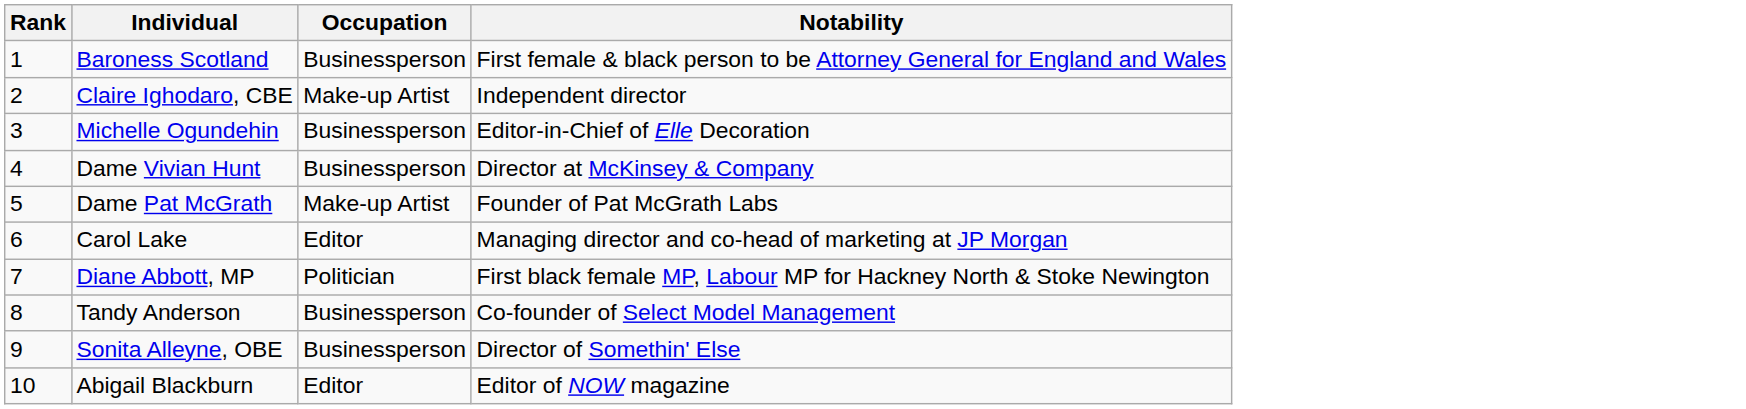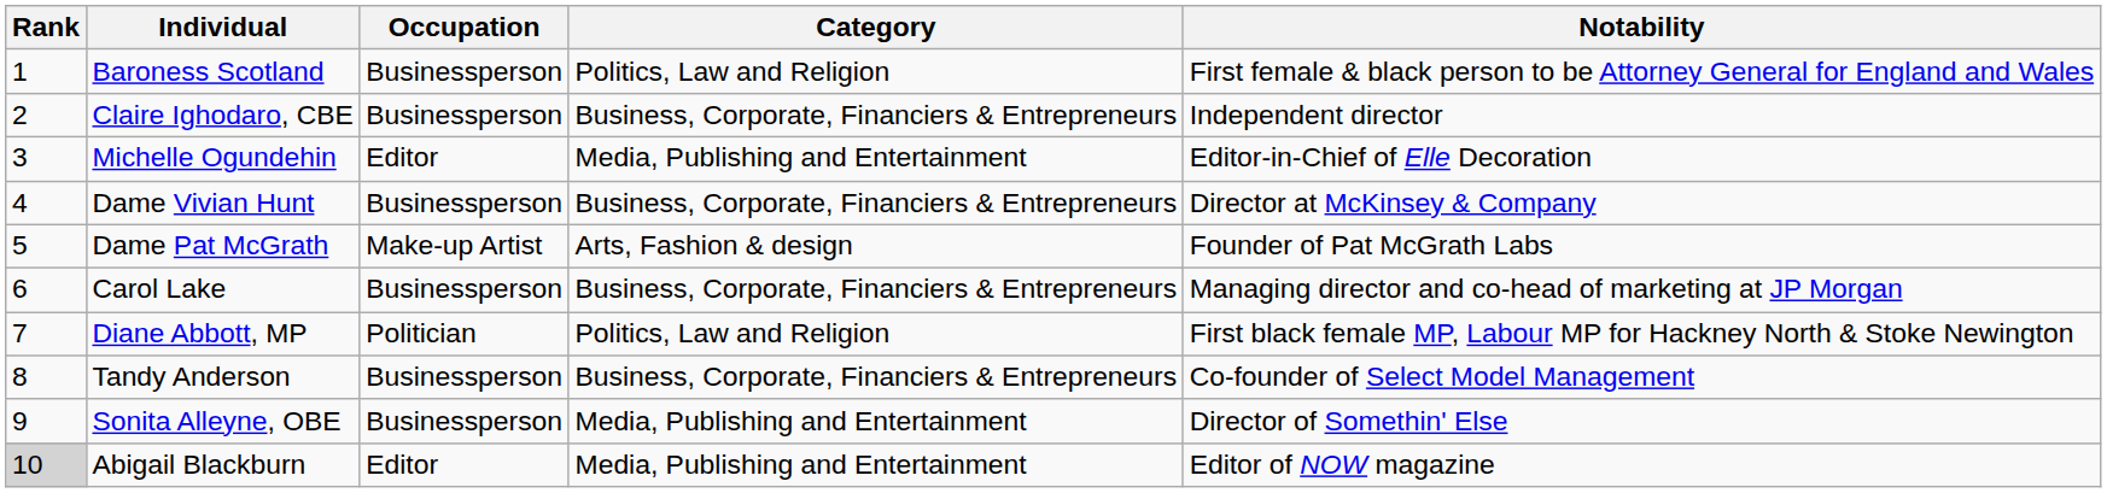 <table class="wikitable sortable">
 <tr>
 <th>Rank</th>
 <th>Individual</th>
 <th>Occupation</th>
+<th>Category</th>
 <th>Notability</th>
 </tr>
 <tr>
 <td>1</td>
 <td><a href='#'>Baroness Scotland</a></td>
 <td>Businessperson</td>
+<td>Politics, Law and Religion</td>
 <td>First female & black person to be <a href='#'>Attorney General for England and Wales</a></td>
 </tr>
 <tr>
 <td>2</td>
 <td><a href='#'>Claire Ighodaro</a>, CBE</td>
-<td>Make-up Artist</td>
+<td>Businessperson</td>
+<td>Business, Corporate, Financiers & Entrepreneurs</td>
 <td>Independent director</td>
 </tr>
 <tr>
 <td>3</td>
 <td><a href='#'>Michelle Ogundehin</a></td>
-<td>Businessperson</td>
+<td>Editor</td>
+<td>Media, Publishing and Entertainment</td>
 <td>Editor-in-Chief of <a href='#'><em>Elle</em></a> Decoration</td>
 </tr>
 <tr>
 <td>4</td>
 <td>Dame <a href='#'>Vivian Hunt</a></td>
 <td>Businessperson</td>
+<td>Business, Corporate, Financiers & Entrepreneurs</td>
 <td>Director at <a href='#'>McKinsey & Company</a></td>
 </tr>
 <tr>
 <td>5</td>
 <td>Dame <a href='#'>Pat McGrath</a></td>
 <td>Make-up Artist</td>
+<td>Arts, Fashion & design</td>
 <td>Founder of Pat McGrath Labs</td>
 </tr>
 <tr>
 <td>6</td>
 <td>Carol Lake</td>
-<td>Editor</td>
+<td>Businessperson</td>
+<td>Business, Corporate, Financiers & Entrepreneurs</td>
 <td>Managing director and co-head of marketing at <a href='#'>JP Morgan</a></td>
 </tr>
 <tr>
 <td>7</td>
 <td><a href='#'>Diane Abbott</a>, MP</td>
 <td>Politician</td>
+<td>Politics, Law and Religion</td>
 <td>First black female <a href='#'>MP</a>, <a href='#'>Labour</a> MP for Hackney North & Stoke Newington</td>
 </tr>
 <tr>
 <td>8</td>
 <td>Tandy Anderson</td>
 <td>Businessperson</td>
+<td>Business, Corporate, Financiers & Entrepreneurs</td>
 <td>Co-founder of <a href='#'>Select Model Management</a></td>
 </tr>
 <tr>
 <td>9</td>
 <td><a href='#'>Sonita Alleyne</a>, OBE</td>
 <td>Businessperson</td>
+<td>Media, Publishing and Entertainment</td>
 <td>Director of <a href='#'>Somethin' Else</a></td>
 </tr>
 <tr>
-<td>10</td>
+<td style="background: lightgrey;">10</td>
 <td>Abigail Blackburn</td>
 <td>Editor</td>
+<td>Media, Publishing and Entertainment</td>
 <td>Editor of <a href='#'><em>NOW</em></a> magazine</td>
 </tr>
 </table>
